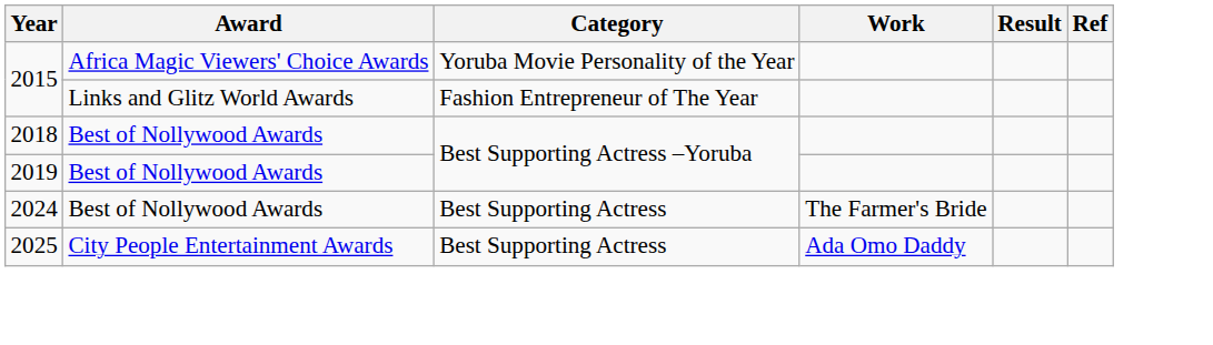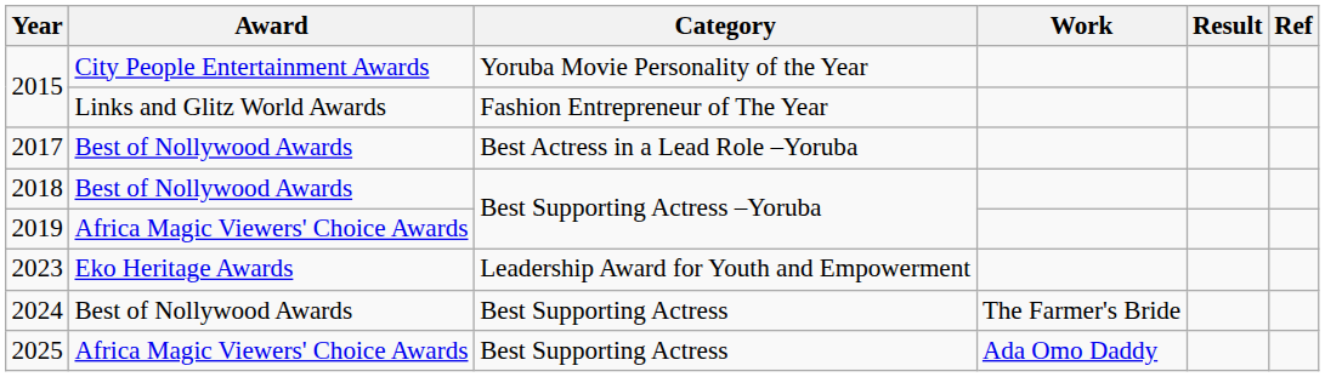 <table class="wikitable sortable">
 <tr>
 <th>Year</th>
 <th>Award</th>
 <th>Category</th>
 <th>Work</th>
 <th>Result</th>
 <th>Ref</th>
 </tr>
 <tr>
 <td rowspan="2">2015</td>
-<td><a href='#'>Africa Magic Viewers' Choice Awards</a></td>
+<td><a href='#'>City People Entertainment Awards</a></td>
 <td>Yoruba Movie Personality of the Year</td>
 <td></td>
 <td></td>
 <td></td>
 </tr>
 <tr>
 <td>Links and Glitz World Awards</td>
 <td>Fashion Entrepreneur of The Year</td>
+<td></td>
+<td></td>
+<td></td>
+</tr>
+<tr>
+<td>2017</td>
+<td><a href='#'>Best of Nollywood Awards</a></td>
+<td>Best Actress in a Lead Role –Yoruba</td>
 <td></td>
 <td></td>
 <td></td>
 </tr>
 <tr>
 <td>2018</td>
 <td><a href='#'>Best of Nollywood Awards</a></td>
 <td rowspan="2">Best Supporting Actress –Yoruba</td>
 <td></td>
 <td></td>
 <td></td>
 </tr>
 <tr>
 <td>2019</td>
-<td><a href='#'>Best of Nollywood Awards</a></td>
+<td><a href='#'>Africa Magic Viewers' Choice Awards</a></td>
+<td></td>
+<td></td>
+<td></td>
+</tr>
+<tr>
+<td>2023</td>
+<td><a href='#'>Eko Heritage Awards</a></td>
+<td>Leadership Award for Youth and Empowerment</td>
 <td></td>
 <td></td>
 <td></td>
 </tr>
 <tr>
 <td>2024</td>
 <td>Best of Nollywood Awards</td>
 <td>Best Supporting Actress</td>
 <td>The Farmer's Bride</td>
 <td></td>
 <td></td>
 </tr>
 <tr>
 <td>2025</td>
-<td><a href='#'>City People Entertainment Awards</a></td>
+<td><a href='#'>Africa Magic Viewers' Choice Awards</a></td>
 <td>Best Supporting Actress</td>
 <td><a href='#'>Ada Omo Daddy</a></td>
 <td></td>
 <td></td>
 </tr>
 </table>
